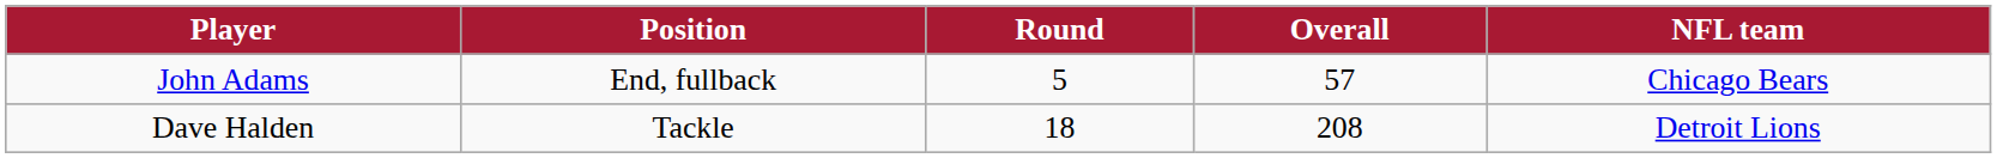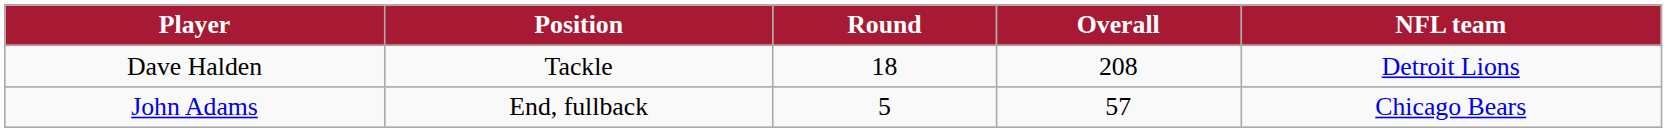 <table class="wikitable" width="65%">
 <tr align="center" style="background:#A81933;color:#FFFFFF;">
 <td><strong>Player</strong></td>
 <td><strong>Position</strong></td>
 <td><strong>Round</strong></td>
 <td><strong>Overall</strong></td>
 <td><strong>NFL team</strong></td>
 </tr>
 <tr align="center" bgcolor="">
+<td>Dave Halden</td>
+<td>Tackle</td>
+<td>18</td>
+<td>208</td>
+<td><a href='#'>Detroit Lions</a></td>
+</tr>
+<tr align="center" bgcolor="">
 <td><a href='#'>John Adams</a></td>
 <td>End, fullback</td>
 <td>5</td>
 <td>57</td>
 <td><a href='#'>Chicago Bears</a></td>
 </tr>
-<tr align="center" bgcolor="">
-<td>Dave Halden</td>
-<td>Tackle</td>
-<td>18</td>
-<td>208</td>
-<td><a href='#'>Detroit Lions</a></td>
-</tr>
 </table>
